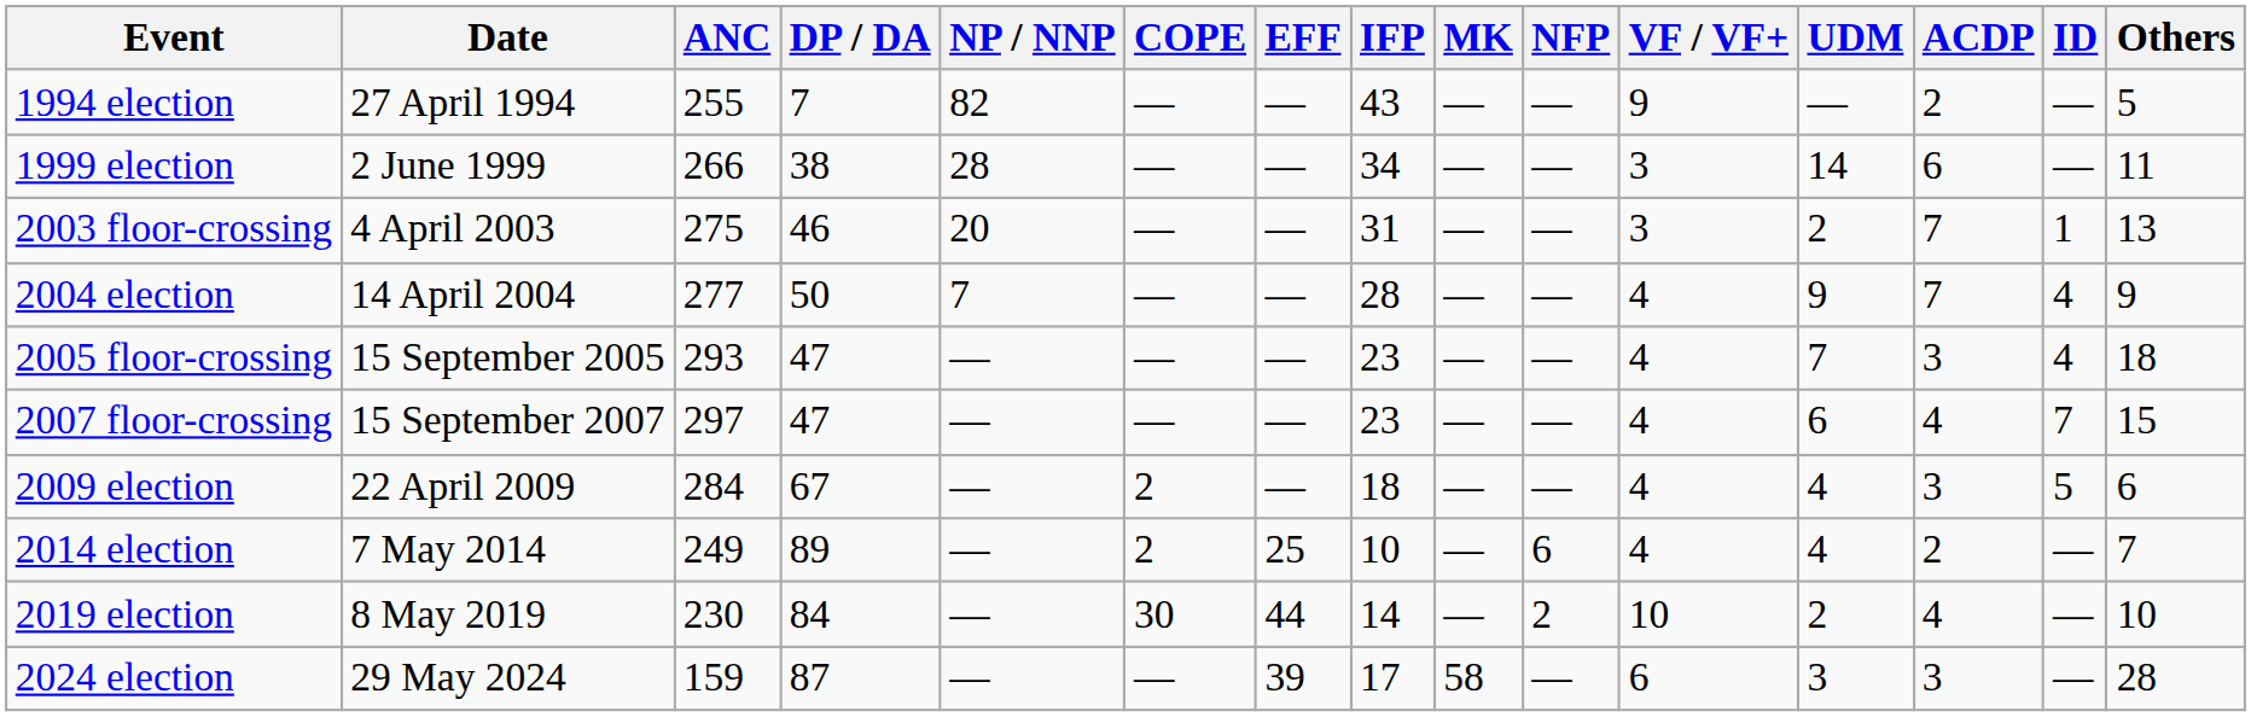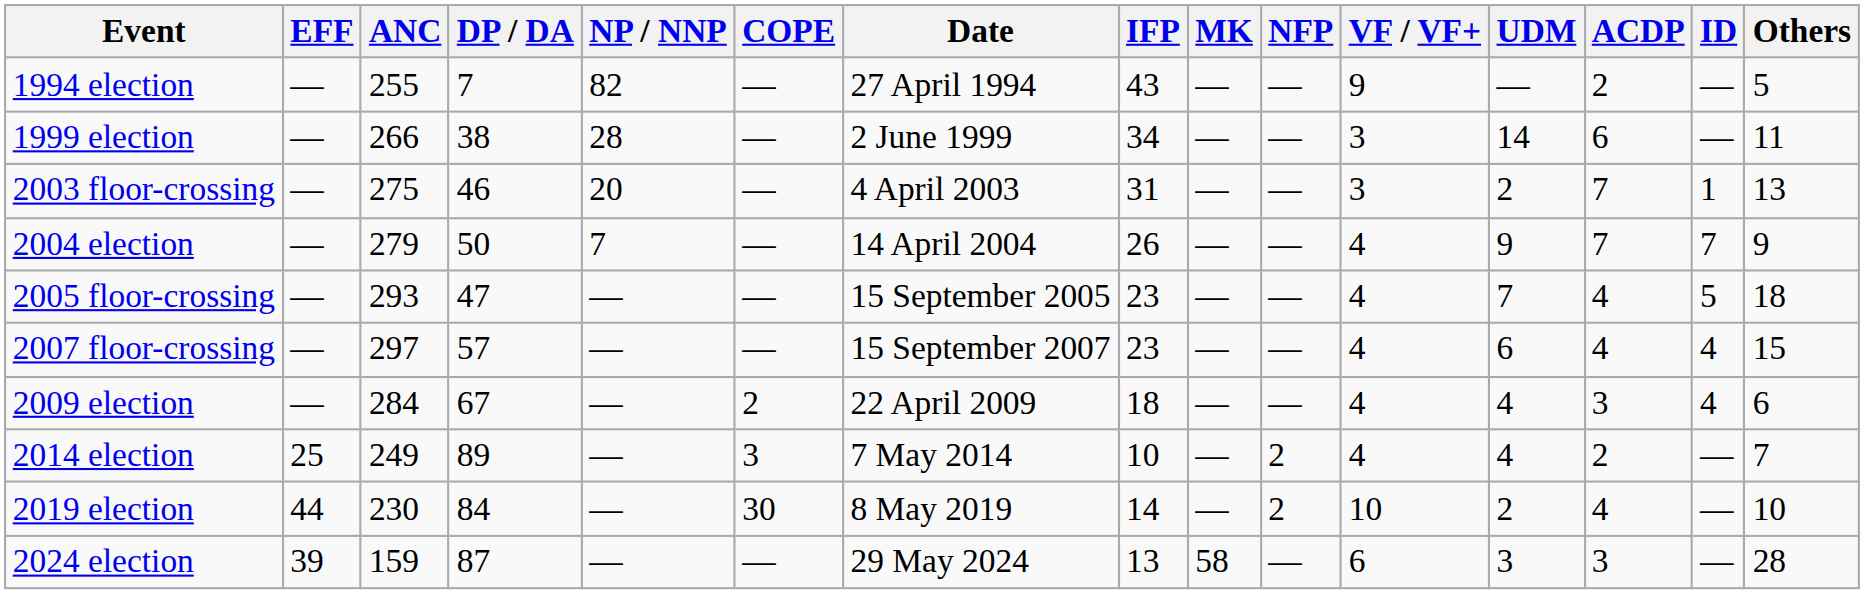 <table class="wikitable">
 <tr>
 <th>Event</th>
-<th>Date</th>
+<th><a href='#'>EFF</a></th>
 <th><a href='#'>ANC</a></th>
 <th><a href='#'>DP</a> / <a href='#'>DA</a></th>
 <th><a href='#'>NP</a> / <a href='#'>NNP</a></th>
 <th><a href='#'>COPE</a></th>
-<th><a href='#'>EFF</a></th>
+<th>Date</th>
 <th><a href='#'>IFP</a></th>
 <th><a href='#'>MK</a></th>
 <th><a href='#'>NFP</a></th>
 <th><a href='#'>VF</a> / <a href='#'>VF+</a></th>
 <th><a href='#'>UDM</a></th>
 <th><a href='#'>ACDP</a></th>
 <th><a href='#'>ID</a></th>
 <th>Others</th>
 </tr>
 <tr>
 <td><a href='#'>1994 election</a></td>
-<td>27 April 1994</td>
+<td>—</td>
 <td>255</td>
 <td>7</td>
 <td>82</td>
 <td>—</td>
-<td>—</td>
+<td>27 April 1994</td>
 <td>43</td>
 <td>—</td>
 <td>—</td>
 <td>9</td>
 <td>—</td>
 <td>2</td>
 <td>—</td>
 <td>5</td>
 </tr>
 <tr>
 <td><a href='#'>1999 election</a></td>
-<td>2 June 1999</td>
+<td>—</td>
 <td>266</td>
 <td>38</td>
 <td>28</td>
 <td>—</td>
-<td>—</td>
+<td>2 June 1999</td>
 <td>34</td>
 <td>—</td>
 <td>—</td>
 <td>3</td>
 <td>14</td>
 <td>6</td>
 <td>—</td>
 <td>11</td>
 </tr>
 <tr>
 <td><a href='#'>2003 floor-crossing</a></td>
-<td>4 April 2003</td>
+<td>—</td>
 <td>275</td>
 <td>46</td>
 <td>20</td>
 <td>—</td>
-<td>—</td>
+<td>4 April 2003</td>
 <td>31</td>
 <td>—</td>
 <td>—</td>
 <td>3</td>
 <td>2</td>
 <td>7</td>
 <td>1</td>
 <td>13</td>
 </tr>
 <tr>
 <td><a href='#'>2004 election</a></td>
-<td>14 April 2004</td>
-<td>277</td>
+<td>—</td>
+<td>279</td>
 <td>50</td>
 <td>7</td>
 <td>—</td>
-<td>—</td>
-<td>28</td>
+<td>14 April 2004</td>
+<td>26</td>
 <td>—</td>
 <td>—</td>
 <td>4</td>
 <td>9</td>
 <td>7</td>
-<td>4</td>
+<td>7</td>
 <td>9</td>
 </tr>
 <tr>
 <td><a href='#'>2005 floor-crossing</a></td>
-<td>15 September 2005</td>
+<td>—</td>
 <td>293</td>
 <td>47</td>
 <td>—</td>
 <td>—</td>
-<td>—</td>
+<td>15 September 2005</td>
 <td>23</td>
 <td>—</td>
 <td>—</td>
 <td>4</td>
 <td>7</td>
-<td>3</td>
 <td>4</td>
+<td>5</td>
 <td>18</td>
 </tr>
 <tr>
 <td><a href='#'>2007 floor-crossing</a></td>
-<td>15 September 2007</td>
+<td>—</td>
 <td>297</td>
-<td>47</td>
+<td>57</td>
 <td>—</td>
 <td>—</td>
-<td>—</td>
+<td>15 September 2007</td>
 <td>23</td>
 <td>—</td>
 <td>—</td>
 <td>4</td>
 <td>6</td>
 <td>4</td>
-<td>7</td>
+<td>4</td>
 <td>15</td>
 </tr>
 <tr>
 <td><a href='#'>2009 election</a></td>
-<td>22 April 2009</td>
+<td>—</td>
 <td>284</td>
 <td>67</td>
 <td>—</td>
 <td>2</td>
-<td>—</td>
+<td>22 April 2009</td>
 <td>18</td>
 <td>—</td>
 <td>—</td>
 <td>4</td>
 <td>4</td>
 <td>3</td>
-<td>5</td>
+<td>4</td>
 <td>6</td>
 </tr>
 <tr>
 <td><a href='#'>2014 election</a></td>
-<td>7 May 2014</td>
+<td>25</td>
 <td>249</td>
 <td>89</td>
 <td>—</td>
-<td>2</td>
-<td>25</td>
+<td>3</td>
+<td>7 May 2014</td>
 <td>10</td>
 <td>—</td>
-<td>6</td>
+<td>2</td>
 <td>4</td>
 <td>4</td>
 <td>2</td>
 <td>—</td>
 <td>7</td>
 </tr>
 <tr>
 <td><a href='#'>2019 election</a></td>
-<td>8 May 2019</td>
+<td>44</td>
 <td>230</td>
 <td>84</td>
 <td>—</td>
 <td>30</td>
-<td>44</td>
+<td>8 May 2019</td>
 <td>14</td>
 <td>—</td>
 <td>2</td>
 <td>10</td>
 <td>2</td>
 <td>4</td>
 <td>—</td>
 <td>10</td>
 </tr>
 <tr>
 <td><a href='#'>2024 election</a></td>
-<td>29 May 2024</td>
+<td>39</td>
 <td>159</td>
 <td>87</td>
 <td>—</td>
 <td>—</td>
-<td>39</td>
-<td>17</td>
+<td>29 May 2024</td>
+<td>13</td>
 <td>58</td>
 <td>—</td>
 <td>6</td>
 <td>3</td>
 <td>3</td>
 <td>—</td>
 <td>28</td>
 </tr>
 </table>
